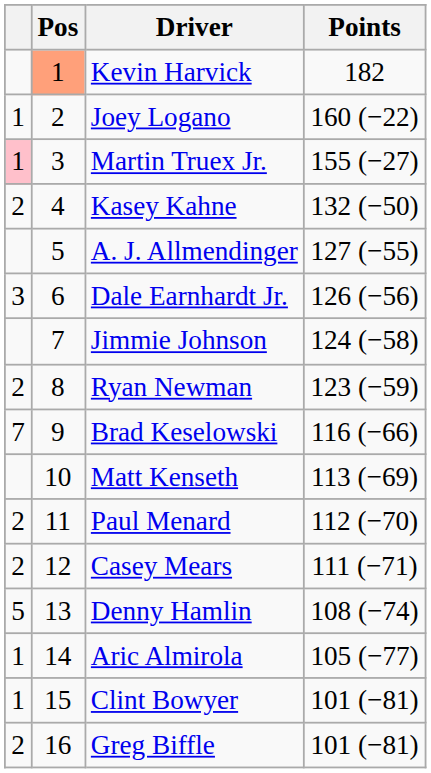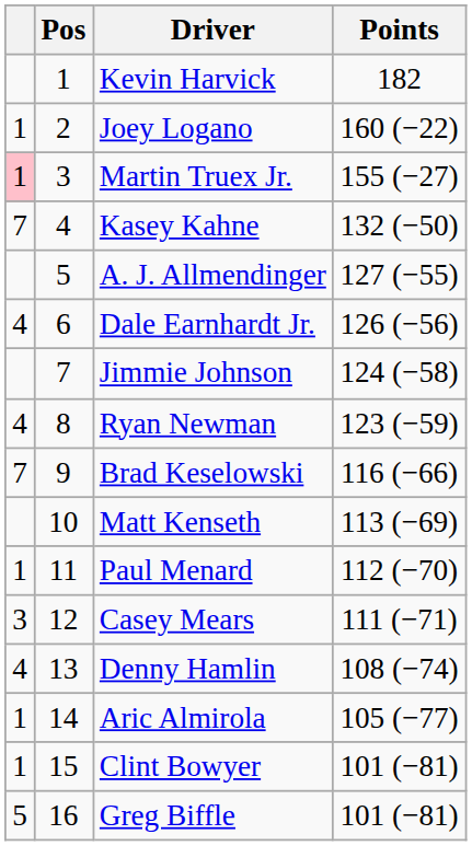 <table class="wikitable" style="font-size: 95%;">
 <tr>
 <th></th>
 <th>Pos</th>
 <th>Driver</th>
 <th>Points</th>
 </tr>
 <tr>
 <td align="left"></td>
-<td style="background: lightsalmon; text-align:center;">1</td>
+<td style="text-align:center;">1</td>
 <td><a href='#'>Kevin Harvick</a></td>
 <td style="text-align:center;">182</td>
 </tr>
 <tr>
 <td align="left"> 1</td>
 <td style="text-align:center;">2</td>
 <td><a href='#'>Joey Logano</a></td>
 <td style="text-align:center;">160 (−22)</td>
 </tr>
 <tr>
 <td align="left" style="background: pink;"> 1</td>
 <td style="text-align:center;">3</td>
 <td><a href='#'>Martin Truex Jr.</a></td>
 <td style="text-align:center;">155 (−27)</td>
 </tr>
 <tr>
-<td align="left"> 2</td>
+<td align="left"> 7</td>
 <td style="text-align:center;">4</td>
 <td><a href='#'>Kasey Kahne</a></td>
 <td style="text-align:center;">132 (−50)</td>
 </tr>
 <tr>
 <td align="left"></td>
 <td style="text-align:center;">5</td>
 <td><a href='#'>A. J. Allmendinger</a></td>
 <td style="text-align:center;">127 (−55)</td>
 </tr>
 <tr>
-<td align="left"> 3</td>
+<td align="left"> 4</td>
 <td style="text-align:center;">6</td>
 <td><a href='#'>Dale Earnhardt Jr.</a></td>
 <td style="text-align:center;">126 (−56)</td>
 </tr>
 <tr>
 <td align="left"></td>
 <td style="text-align:center;">7</td>
 <td><a href='#'>Jimmie Johnson</a></td>
 <td style="text-align:center;">124 (−58)</td>
 </tr>
 <tr>
-<td align="left"> 2</td>
+<td align="left"> 4</td>
 <td style="text-align:center;">8</td>
 <td><a href='#'>Ryan Newman</a></td>
 <td style="text-align:center;">123 (−59)</td>
 </tr>
 <tr>
 <td align="left"> 7</td>
 <td style="text-align:center;">9</td>
 <td><a href='#'>Brad Keselowski</a></td>
 <td style="text-align:center;">116 (−66)</td>
 </tr>
 <tr>
 <td align="left"></td>
 <td style="text-align:center;">10</td>
 <td><a href='#'>Matt Kenseth</a></td>
 <td style="text-align:center;">113 (−69)</td>
 </tr>
 <tr>
-<td align="left"> 2</td>
+<td align="left"> 1</td>
 <td style="text-align:center;">11</td>
 <td><a href='#'>Paul Menard</a></td>
 <td style="text-align:center;">112 (−70)</td>
 </tr>
 <tr>
-<td align="left"> 2</td>
+<td align="left"> 3</td>
 <td style="text-align:center;">12</td>
 <td><a href='#'>Casey Mears</a></td>
 <td style="text-align:center;">111 (−71)</td>
 </tr>
 <tr>
-<td align="left"> 5</td>
+<td align="left"> 4</td>
 <td style="text-align:center;">13</td>
 <td><a href='#'>Denny Hamlin</a></td>
 <td style="text-align:center;">108 (−74)</td>
 </tr>
 <tr>
 <td align="left"> 1</td>
 <td style="text-align:center;">14</td>
 <td><a href='#'>Aric Almirola</a></td>
 <td style="text-align:center;">105 (−77)</td>
 </tr>
 <tr>
 <td align="left"> 1</td>
 <td style="text-align:center;">15</td>
 <td><a href='#'>Clint Bowyer</a></td>
 <td style="text-align:center;">101 (−81)</td>
 </tr>
 <tr>
-<td align="left"> 2</td>
+<td align="left"> 5</td>
 <td style="text-align:center;">16</td>
 <td><a href='#'>Greg Biffle</a></td>
 <td style="text-align:center;">101 (−81)</td>
 </tr>
 </table>
